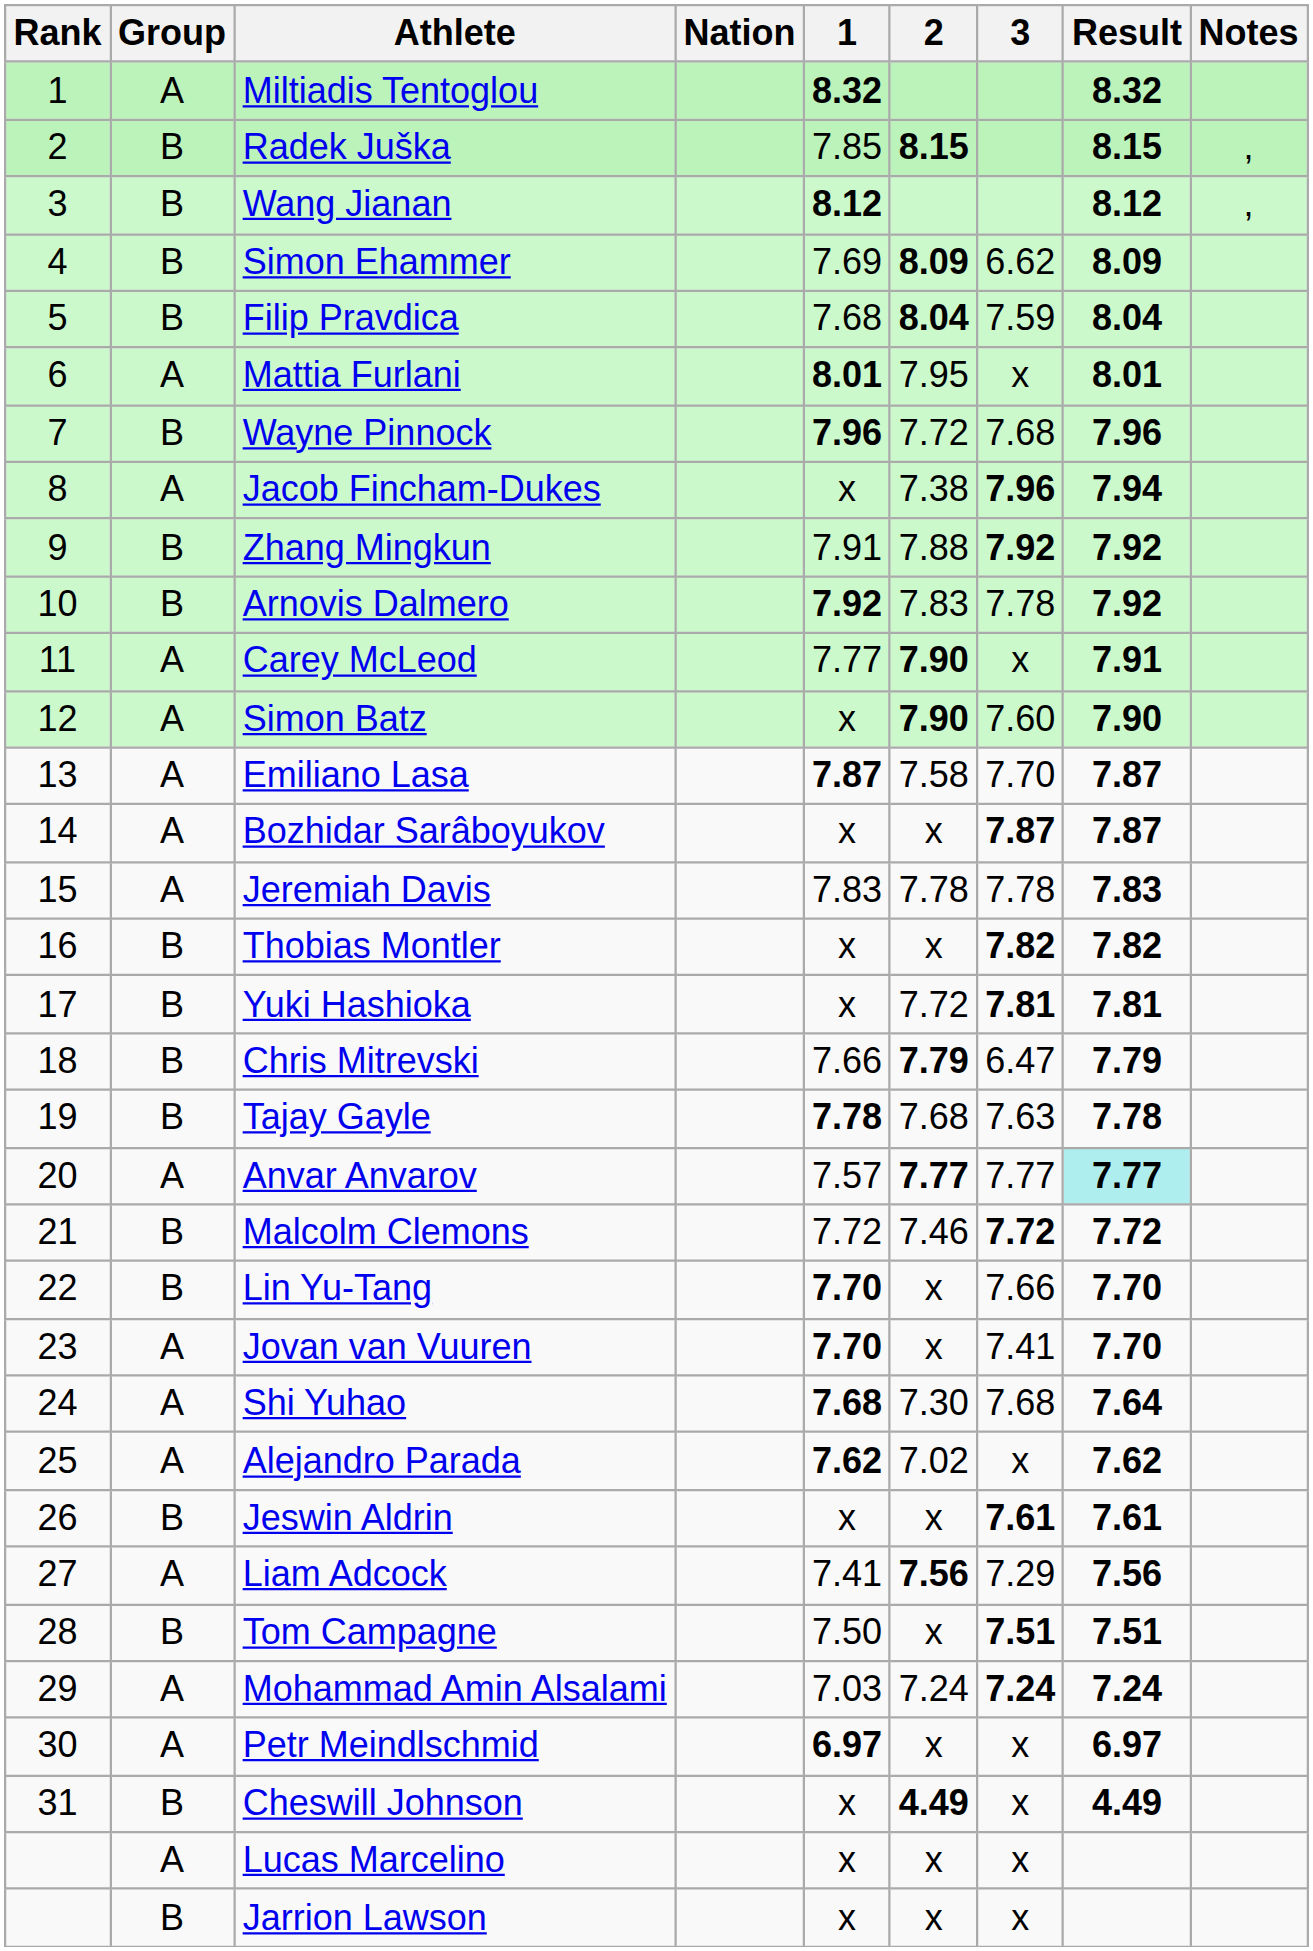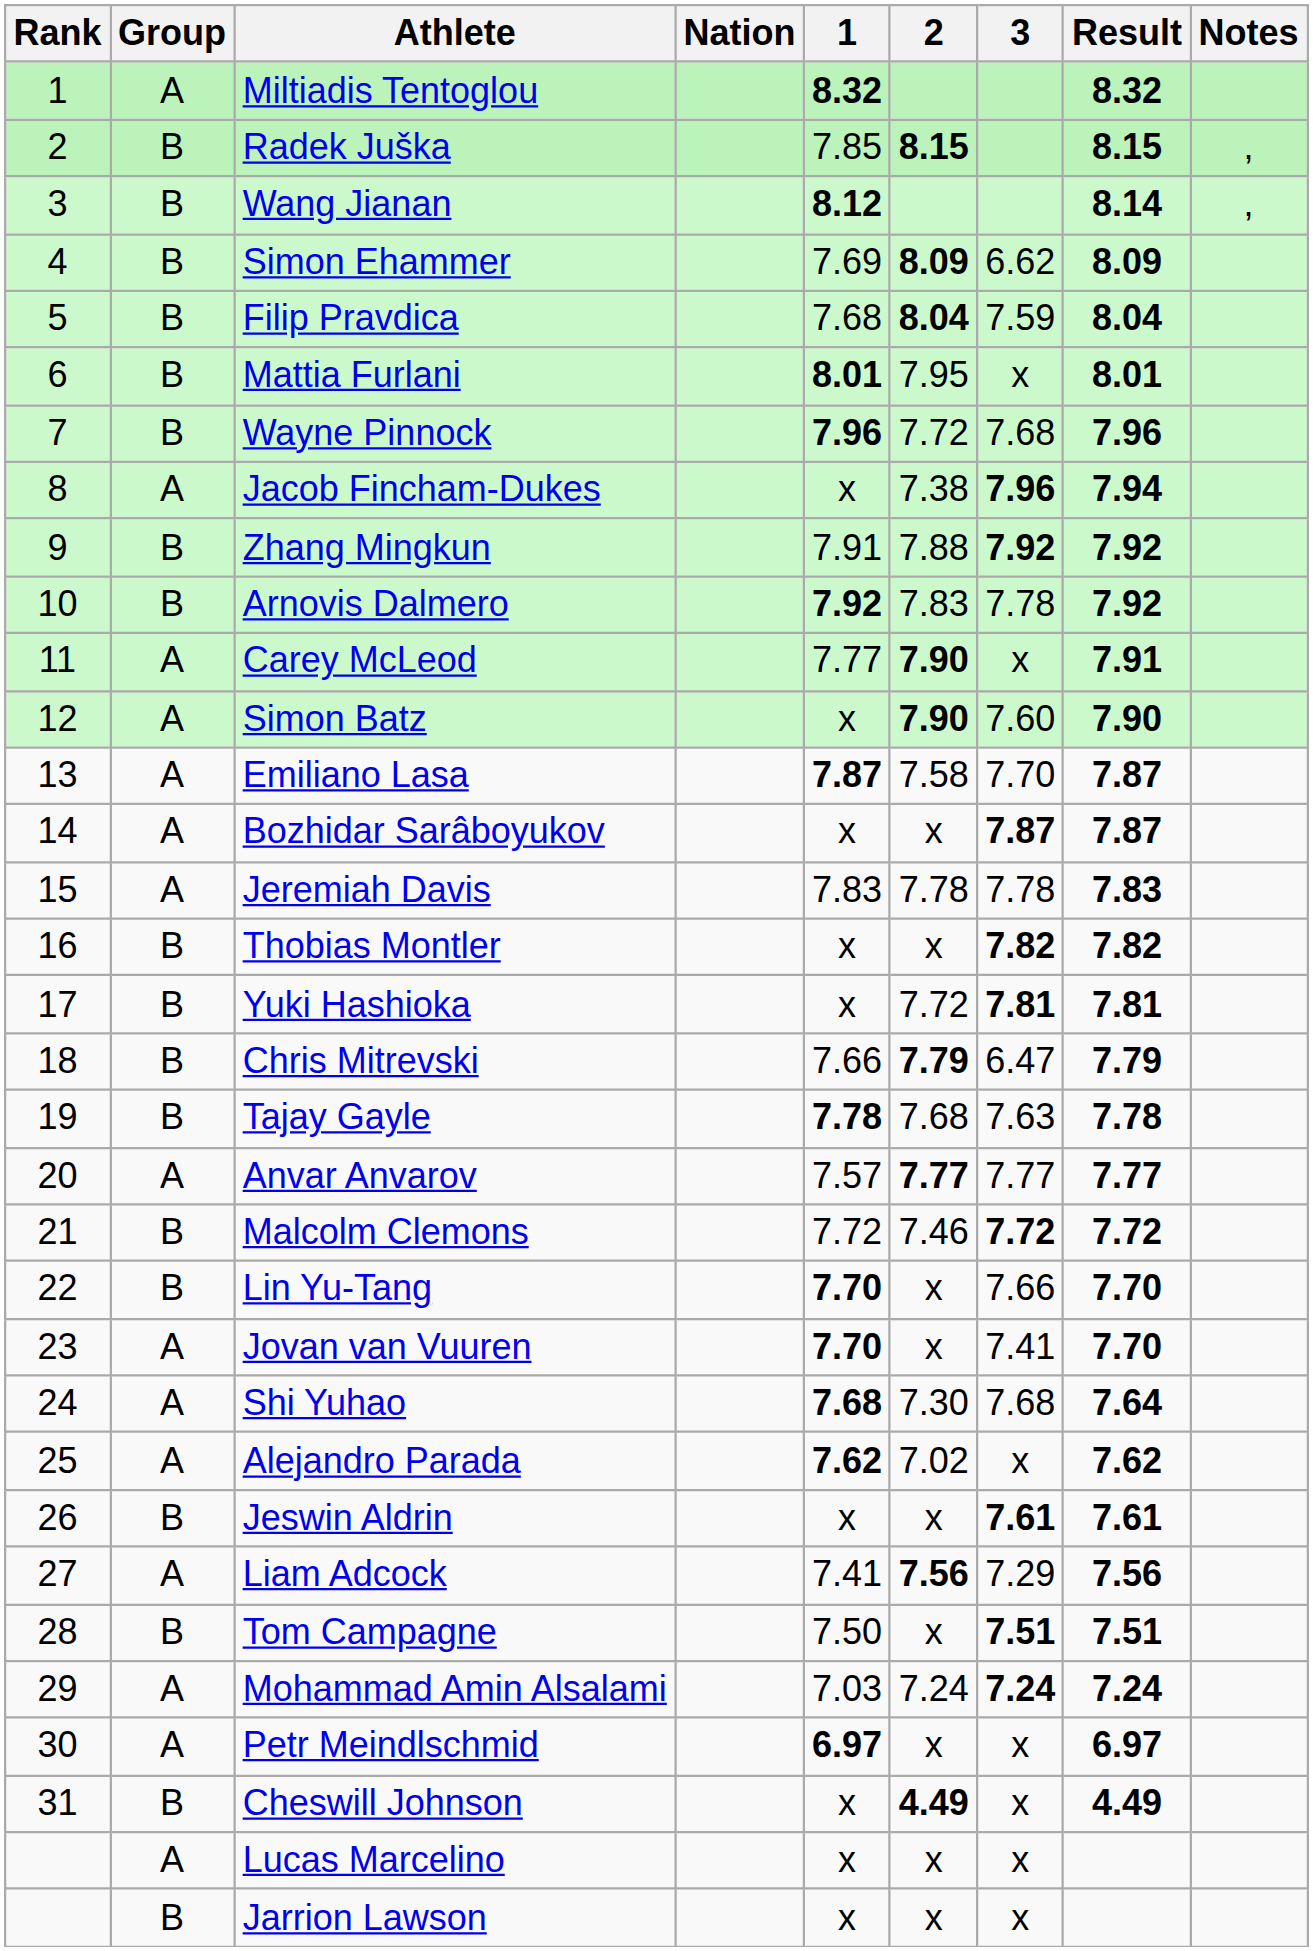 <table class="wikitable sortable" style="text-align:center">
 <tr>
 <th>Rank</th>
 <th>Group</th>
 <th>Athlete</th>
 <th>Nation</th>
 <th>1</th>
 <th>2</th>
 <th>3</th>
 <th>Result</th>
 <th>Notes</th>
 </tr>
 <tr bgcolor=bbf3bb>
 <td>1</td>
 <td>A</td>
 <td align="left"><a href='#'>Miltiadis Tentoglou</a></td>
 <td align="left"></td>
 <td><strong>8.32</strong></td>
 <td></td>
 <td></td>
 <td><strong>8.32</strong></td>
 <td></td>
 </tr>
 <tr bgcolor=bbf3bb>
 <td>2</td>
 <td>B</td>
 <td align="left"><a href='#'>Radek Juška</a></td>
 <td align="left"></td>
 <td>7.85</td>
 <td><strong>8.15</strong></td>
 <td></td>
 <td><strong>8.15</strong></td>
 <td>, </td>
 </tr>
 <tr bgcolor=ccf9cc>
 <td>3</td>
 <td>B</td>
 <td align="left"><a href='#'>Wang Jianan</a></td>
 <td align="left"></td>
 <td><strong>8.12</strong></td>
 <td></td>
 <td></td>
-<td><strong>8.12</strong></td>
+<td><strong>8.14</strong></td>
 <td>, </td>
 </tr>
 <tr bgcolor=ccf9cc>
 <td>4</td>
 <td>B</td>
 <td align="left"><a href='#'>Simon Ehammer</a></td>
 <td align="left"></td>
 <td>7.69</td>
 <td><strong>8.09</strong></td>
 <td>6.62</td>
 <td><strong>8.09</strong></td>
 <td></td>
 </tr>
 <tr bgcolor=ccf9cc>
 <td>5</td>
 <td>B</td>
 <td align="left"><a href='#'>Filip Pravdica</a></td>
 <td align="left"></td>
 <td>7.68</td>
 <td><strong>8.04</strong></td>
 <td>7.59</td>
 <td><strong>8.04</strong></td>
 <td></td>
 </tr>
 <tr bgcolor=ccf9cc>
 <td>6</td>
-<td>A</td>
+<td>B</td>
 <td align="left"><a href='#'>Mattia Furlani</a></td>
 <td align="left"></td>
 <td><strong>8.01</strong></td>
 <td>7.95</td>
 <td>x</td>
 <td><strong>8.01</strong></td>
 <td></td>
 </tr>
 <tr bgcolor=ccf9cc>
 <td>7</td>
 <td>B</td>
 <td align="left"><a href='#'>Wayne Pinnock</a></td>
 <td align="left"></td>
 <td><strong>7.96</strong></td>
 <td>7.72</td>
 <td>7.68</td>
 <td><strong>7.96</strong></td>
 <td></td>
 </tr>
 <tr bgcolor=ccf9cc>
 <td>8</td>
 <td>A</td>
 <td align="left"><a href='#'>Jacob Fincham-Dukes</a></td>
 <td align="left"></td>
 <td>x</td>
 <td>7.38</td>
 <td><strong>7.96</strong></td>
 <td><strong>7.94</strong></td>
 <td></td>
 </tr>
 <tr bgcolor=ccf9cc>
 <td>9</td>
 <td>B</td>
 <td align="left"><a href='#'>Zhang Mingkun</a></td>
 <td align="left"></td>
 <td>7.91</td>
 <td>7.88</td>
 <td><strong>7.92</strong></td>
 <td><strong>7.92</strong></td>
 <td></td>
 </tr>
 <tr bgcolor=ccf9cc>
 <td>10</td>
 <td>B</td>
 <td align="left"><a href='#'>Arnovis Dalmero</a></td>
 <td align="left"></td>
 <td><strong>7.92</strong></td>
 <td>7.83</td>
 <td>7.78</td>
 <td><strong>7.92</strong></td>
 <td></td>
 </tr>
 <tr bgcolor=ccf9cc>
 <td>11</td>
 <td>A</td>
 <td align="left"><a href='#'>Carey McLeod</a></td>
 <td align="left"></td>
 <td>7.77</td>
 <td><strong>7.90</strong></td>
 <td>x</td>
 <td><strong>7.91</strong></td>
 <td></td>
 </tr>
 <tr bgcolor=ccf9cc>
 <td>12</td>
 <td>A</td>
 <td align="left"><a href='#'>Simon Batz</a></td>
 <td align="left"></td>
 <td>x</td>
 <td><strong>7.90</strong></td>
 <td>7.60</td>
 <td><strong>7.90</strong></td>
 <td></td>
 </tr>
 <tr>
 <td>13</td>
 <td>A</td>
 <td align="left"><a href='#'>Emiliano Lasa</a></td>
 <td align="left"></td>
 <td><strong>7.87</strong></td>
 <td>7.58</td>
 <td>7.70</td>
 <td><strong>7.87</strong></td>
 <td></td>
 </tr>
 <tr>
 <td>14</td>
 <td>A</td>
 <td align="left"><a href='#'>Bozhidar Sarâboyukov</a></td>
 <td align="left"></td>
 <td>x</td>
 <td>x</td>
 <td><strong>7.87</strong></td>
 <td><strong>7.87</strong></td>
 <td></td>
 </tr>
 <tr>
 <td>15</td>
 <td>A</td>
 <td align="left"><a href='#'>Jeremiah Davis</a></td>
 <td align="left"></td>
 <td>7.83</td>
 <td>7.78</td>
 <td>7.78</td>
 <td><strong>7.83</strong></td>
 </tr>
 <tr>
 <td>16</td>
 <td>B</td>
 <td align="left"><a href='#'>Thobias Montler</a></td>
 <td align="left"></td>
 <td>x</td>
 <td>x</td>
 <td><strong>7.82</strong></td>
 <td><strong>7.82</strong></td>
 <td></td>
 </tr>
 <tr>
 <td>17</td>
 <td>B</td>
 <td align="left"><a href='#'>Yuki Hashioka</a></td>
 <td align="left"></td>
 <td>x</td>
 <td>7.72</td>
 <td><strong>7.81</strong></td>
 <td><strong>7.81</strong></td>
 <td></td>
 </tr>
 <tr>
 <td>18</td>
 <td>B</td>
 <td align="left"><a href='#'>Chris Mitrevski</a></td>
 <td align="left"></td>
 <td>7.66</td>
 <td><strong>7.79</strong></td>
 <td>6.47</td>
 <td><strong>7.79</strong></td>
 <td></td>
 </tr>
 <tr>
 <td>19</td>
 <td>B</td>
 <td align="left"><a href='#'>Tajay Gayle</a></td>
 <td align="left"></td>
 <td><strong>7.78</strong></td>
 <td>7.68</td>
 <td>7.63</td>
 <td><strong>7.78</strong></td>
 <td></td>
 </tr>
 <tr>
 <td>20</td>
 <td>A</td>
 <td align="left"><a href='#'>Anvar Anvarov</a></td>
 <td align="left"></td>
 <td>7.57</td>
 <td><strong>7.77</strong></td>
 <td>7.77</td>
-<td style="background: paleturquoise;"><strong>7.77</strong></td>
+<td><strong>7.77</strong></td>
 <td></td>
 </tr>
 <tr>
 <td>21</td>
 <td>B</td>
 <td align="left"><a href='#'>Malcolm Clemons</a></td>
 <td align="left"></td>
 <td>7.72</td>
 <td>7.46</td>
 <td><strong>7.72</strong></td>
 <td><strong>7.72</strong></td>
 <td></td>
 </tr>
 <tr>
 <td>22</td>
 <td>B</td>
 <td align="left"><a href='#'>Lin Yu-Tang</a></td>
 <td align="left"></td>
 <td><strong>7.70</strong></td>
 <td>x</td>
 <td>7.66</td>
 <td><strong>7.70</strong></td>
 <td></td>
 </tr>
 <tr>
 <td>23</td>
 <td>A</td>
 <td align="left"><a href='#'>Jovan van Vuuren</a></td>
 <td align="left"></td>
 <td><strong>7.70</strong></td>
 <td>x</td>
 <td>7.41</td>
 <td><strong>7.70</strong></td>
 <td></td>
 </tr>
 <tr>
 <td>24</td>
 <td>A</td>
 <td align="left"><a href='#'>Shi Yuhao</a></td>
 <td align="left"></td>
 <td><strong>7.68</strong></td>
 <td>7.30</td>
 <td>7.68</td>
 <td><strong>7.64</strong></td>
 <td></td>
 </tr>
 <tr>
 <td>25</td>
 <td>A</td>
 <td align="left"><a href='#'>Alejandro Parada</a></td>
 <td align="left"></td>
 <td><strong>7.62</strong></td>
 <td>7.02</td>
 <td>x</td>
 <td><strong>7.62</strong></td>
 <td></td>
 </tr>
 <tr>
 <td>26</td>
 <td>B</td>
 <td align="left"><a href='#'>Jeswin Aldrin</a></td>
 <td align="left"></td>
 <td>x</td>
 <td>x</td>
 <td><strong>7.61</strong></td>
 <td><strong>7.61</strong></td>
 <td></td>
 </tr>
 <tr>
 <td>27</td>
 <td>A</td>
 <td align="left"><a href='#'>Liam Adcock</a></td>
 <td align="left"></td>
 <td>7.41</td>
 <td><strong>7.56</strong></td>
 <td>7.29</td>
 <td><strong>7.56</strong></td>
 <td></td>
 </tr>
 <tr>
 <td>28</td>
 <td>B</td>
 <td align="left"><a href='#'>Tom Campagne</a></td>
 <td align="left"></td>
 <td>7.50</td>
 <td>x</td>
 <td><strong>7.51</strong></td>
 <td><strong>7.51</strong></td>
 <td></td>
 </tr>
 <tr>
 <td>29</td>
 <td>A</td>
 <td align="left"><a href='#'>Mohammad Amin Alsalami</a></td>
 <td align="left"></td>
 <td>7.03</td>
 <td>7.24</td>
 <td><strong>7.24</strong></td>
 <td><strong>7.24</strong></td>
 <td></td>
 </tr>
 <tr>
 <td>30</td>
 <td>A</td>
 <td align="left"><a href='#'>Petr Meindlschmid</a></td>
 <td align="left"></td>
 <td><strong>6.97</strong></td>
 <td>x</td>
 <td>x</td>
 <td><strong>6.97</strong></td>
 <td></td>
 </tr>
 <tr>
 <td>31</td>
 <td>B</td>
 <td align="left"><a href='#'>Cheswill Johnson</a></td>
 <td align="left"></td>
 <td>x</td>
 <td><strong>4.49</strong></td>
 <td>x</td>
 <td><strong>4.49</strong></td>
 <td></td>
 </tr>
 <tr>
 <td></td>
 <td>A</td>
 <td align="left"><a href='#'>Lucas Marcelino</a></td>
 <td align="left"></td>
 <td>x</td>
 <td>x</td>
 <td>x</td>
 <td></td>
 <td></td>
 </tr>
 <tr>
 <td></td>
 <td>B</td>
 <td align="left"><a href='#'>Jarrion Lawson</a></td>
 <td align="left"></td>
 <td>x</td>
 <td>x</td>
 <td>x</td>
 <td></td>
 <td></td>
 </tr>
 </table>
